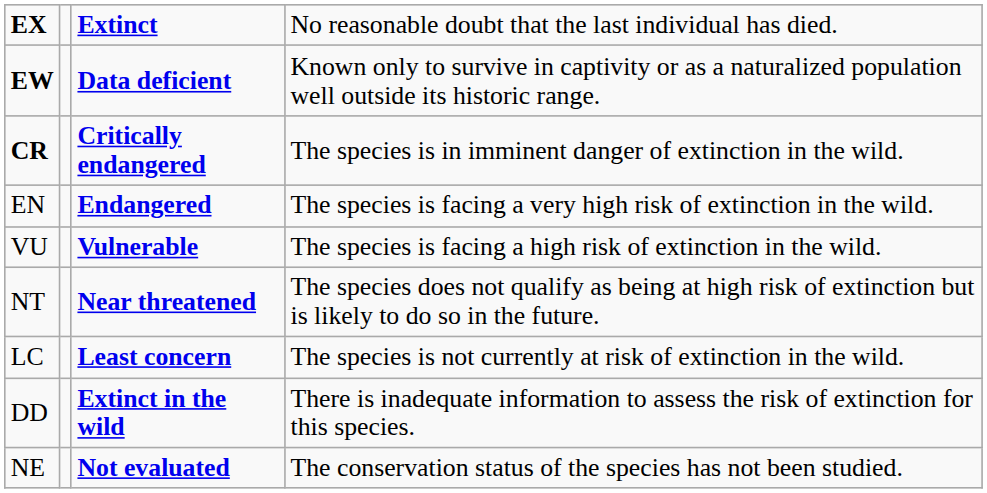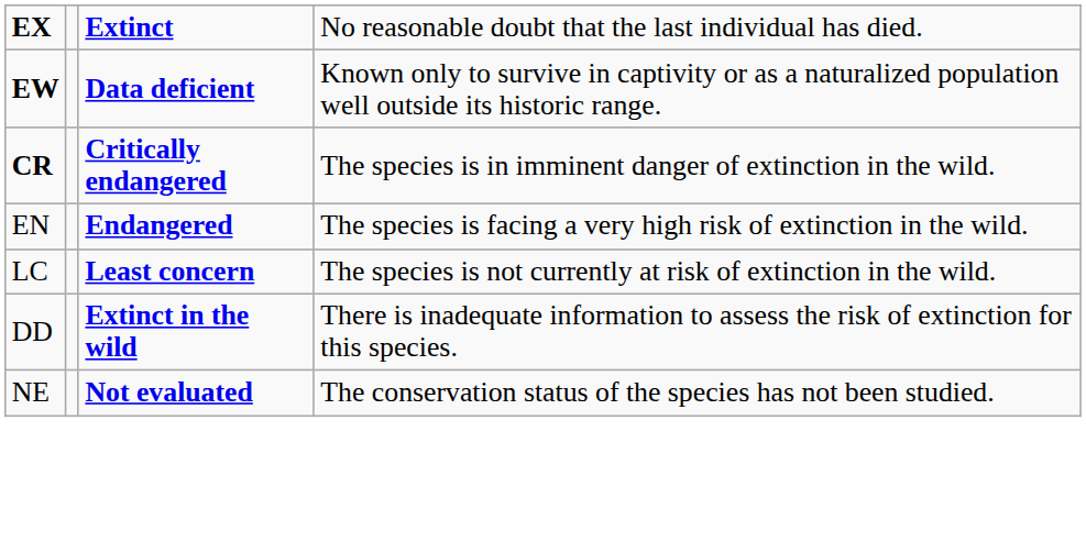 <table class="wikitable" style="text-align:left">
 <tr>
 <td><strong>EX</strong></td>
 <td></td>
 <td><strong><a href='#'>Extinct</a></strong></td>
 <td>No reasonable doubt that the last individual has died.</td>
 </tr>
 <tr>
 <td><strong>E<span>W</span></strong></td>
 <td></td>
 <td><strong><a href='#'>Data deficient</a></strong></td>
 <td>Known only to survive in captivity or as a naturalized population well outside its historic range.</td>
 </tr>
 <tr>
 <td><span><strong>CR</strong></span></td>
 <td></td>
 <td><strong><a href='#'>Critically endangered</a></strong></td>
 <td>The species is in imminent danger of extinction in the wild.</td>
 </tr>
 <tr>
 <td><span>EN</span></td>
 <td></td>
 <td><strong><a href='#'>Endangered</a></strong></td>
 <td>The species is facing a very high risk of extinction in the wild.</td>
 </tr>
 <tr>
-<td><span>VU</span></td>
-<td></td>
-<td><strong><a href='#'>Vulnerable</a></strong></td>
-<td>The species is facing a high risk of extinction in the wild.</td>
-</tr>
-<tr>
-<td><span>NT</span></td>
-<td></td>
-<td><strong><a href='#'>Near threatened</a></strong></td>
-<td>The species does not qualify as being at high risk of extinction but is likely to do so in the future.</td>
-</tr>
-<tr>
 <td>LC</td>
 <td></td>
 <td><strong><a href='#'>Least concern</a></strong></td>
 <td>The species is not currently at risk of extinction in the wild.</td>
 </tr>
 <tr>
 <td><span>DD</span></td>
 <td></td>
 <td><strong><a href='#'>Extinct in the wild</a></strong></td>
 <td>There is inadequate information to assess the risk of extinction for this species.</td>
 </tr>
 <tr>
 <td><span>NE</span></td>
 <td></td>
 <td><strong><a href='#'>Not evaluated</a></strong></td>
 <td>The conservation status of the species has not been studied.</td>
 </tr>
 </table>
